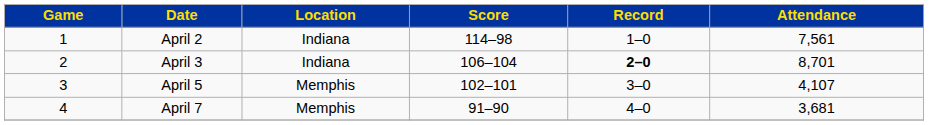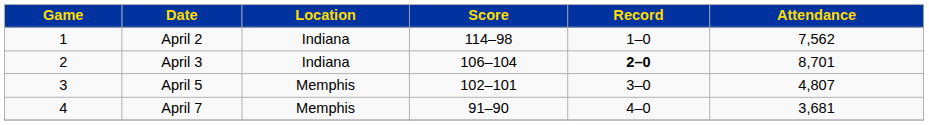 <table class="wikitable" width="80%">
 <tr align="center"  style="background:#0032A0;color:#FEDD00;">
 <td><strong>Game</strong></td>
 <td><strong>Date</strong></td>
 <td><strong>Location</strong></td>
 <td><strong>Score</strong></td>
 <td><strong>Record</strong></td>
 <td><strong>Attendance</strong></td>
 </tr>
 <tr style="text-align:center;" bgcolor="">
 <td>1</td>
 <td>April 2</td>
 <td>Indiana</td>
 <td>114–98</td>
 <td>1–0</td>
-<td>7,561</td>
+<td>7,562</td>
 </tr>
 <tr align="center" bgcolor="">
 <td>2</td>
 <td>April 3</td>
 <td>Indiana</td>
 <td>106–104</td>
 <td><strong>2–0</strong></td>
 <td>8,701</td>
 </tr>
 <tr align="center" bgcolor="">
 <td>3</td>
 <td>April 5</td>
 <td>Memphis</td>
 <td>102–101</td>
 <td>3–0</td>
-<td>4,107</td>
+<td>4,807</td>
 </tr>
 <tr align="center" bgcolor="">
 <td>4</td>
 <td>April 7</td>
 <td>Memphis</td>
 <td>91–90</td>
 <td>4–0</td>
 <td>3,681</td>
 </tr>
 <tr align="center" bgcolor="">
 </tr>
 </table>
